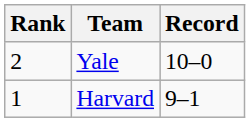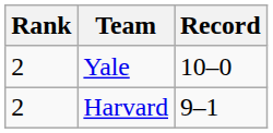 <table class="wikitable">
 <tr>
 <th>Rank</th>
 <th>Team</th>
 <th>Record</th>
 </tr>
 <tr>
 <td>2</td>
 <td><a href='#'>Yale</a></td>
 <td>10–0</td>
 </tr>
 <tr>
-<td>1</td>
+<td>2</td>
 <td><a href='#'>Harvard</a></td>
 <td>9–1</td>
 </tr>
 </table>
